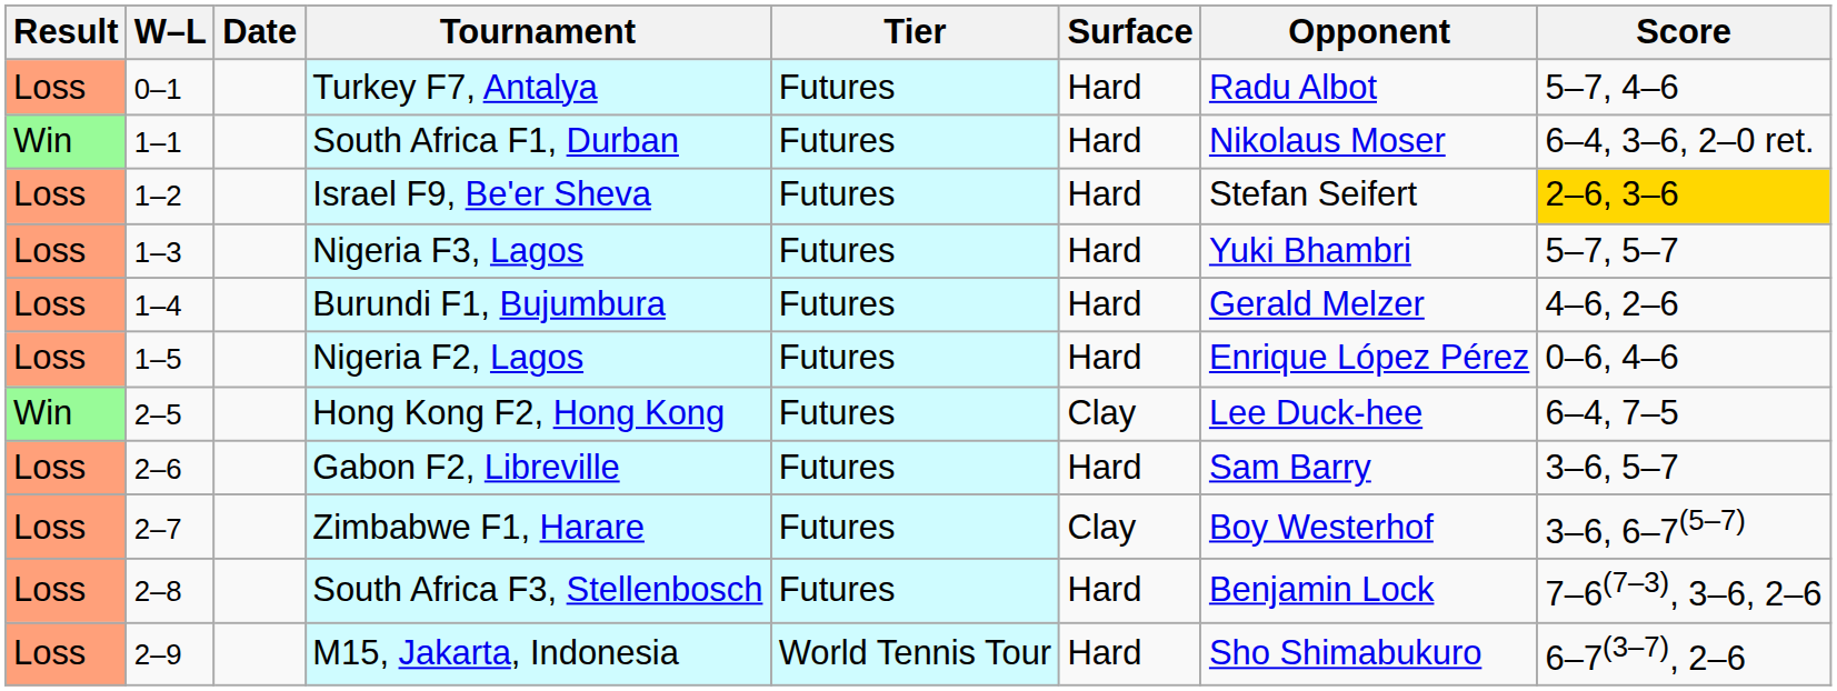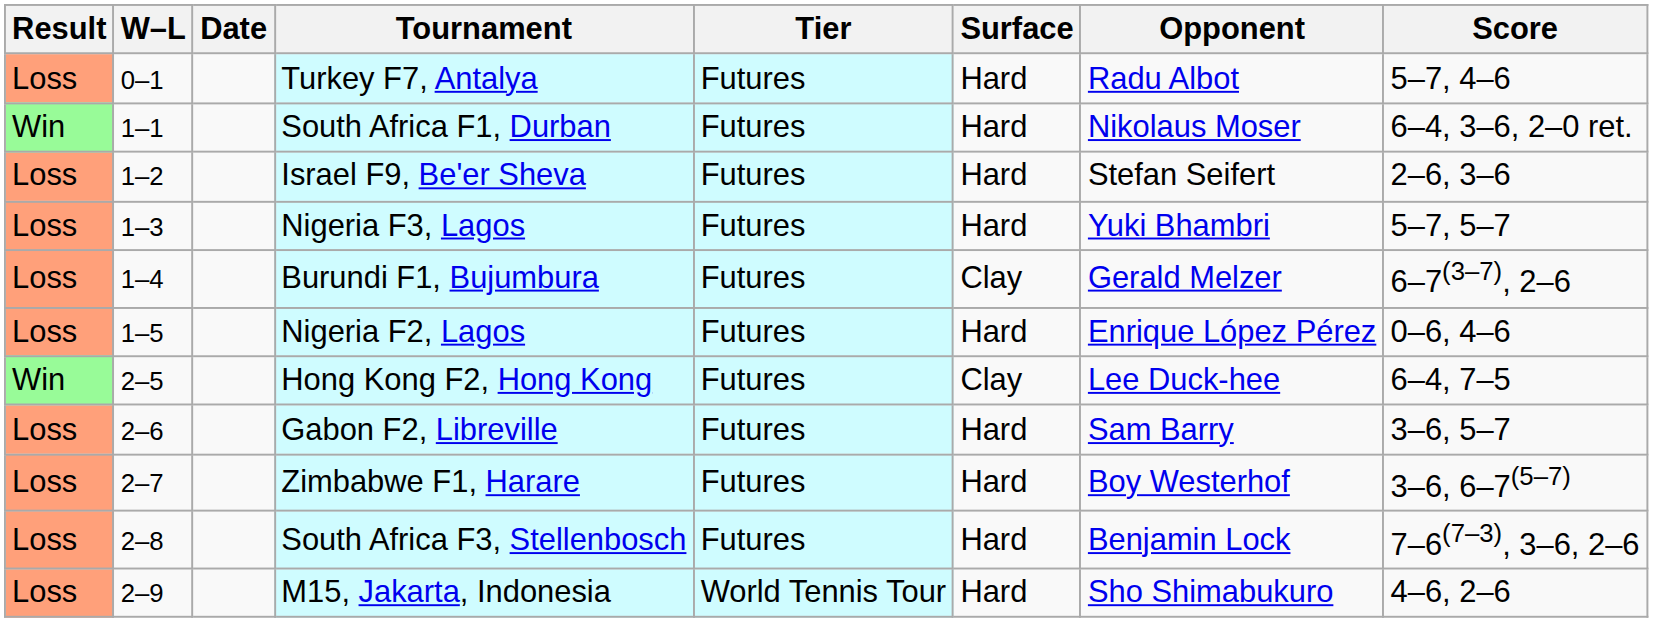 <table class="sortable wikitable">
 <tr>
 <th>Result</th>
 <th class="unsortable">W–L</th>
 <th>Date</th>
 <th>Tournament</th>
 <th>Tier</th>
 <th>Surface</th>
 <th>Opponent</th>
 <th class="unsortable">Score</th>
 </tr>
 <tr>
 <td bgcolor=FFA07A>Loss</td>
 <td><small>0–1</small></td>
 <td></td>
 <td style="background:#cffcff;">Turkey F7, <a href='#'>Antalya</a></td>
 <td style="background:#cffcff;">Futures</td>
 <td>Hard</td>
 <td> <a href='#'>Radu Albot</a></td>
 <td>5–7, 4–6</td>
 </tr>
 <tr>
 <td bgcolor=98fb98>Win</td>
 <td><small>1–1</small></td>
 <td></td>
 <td style="background:#cffcff;">South Africa F1, <a href='#'>Durban</a></td>
 <td style="background:#cffcff;">Futures</td>
 <td>Hard</td>
 <td> <a href='#'>Nikolaus Moser</a></td>
 <td>6–4, 3–6, 2–0 ret.</td>
 </tr>
 <tr>
 <td bgcolor=FFA07A>Loss</td>
 <td><small>1–2</small></td>
 <td></td>
 <td style="background:#cffcff;">Israel F9, <a href='#'>Be'er Sheva</a></td>
 <td style="background:#cffcff;">Futures</td>
 <td>Hard</td>
 <td> Stefan Seifert</td>
-<td style="background: gold;">2–6, 3–6</td>
+<td>2–6, 3–6</td>
 </tr>
 <tr>
 <td bgcolor=FFA07A>Loss</td>
 <td><small>1–3</small></td>
 <td></td>
 <td style="background:#cffcff;">Nigeria F3, <a href='#'>Lagos</a></td>
 <td style="background:#cffcff;">Futures</td>
 <td>Hard</td>
 <td> <a href='#'>Yuki Bhambri</a></td>
 <td>5–7, 5–7</td>
 </tr>
 <tr>
 <td bgcolor=FFA07A>Loss</td>
 <td><small>1–4</small></td>
 <td></td>
 <td style="background:#cffcff;">Burundi F1, <a href='#'>Bujumbura</a></td>
 <td style="background:#cffcff;">Futures</td>
-<td>Hard</td>
+<td>Clay</td>
 <td> <a href='#'>Gerald Melzer</a></td>
-<td>4–6, 2–6</td>
+<td>6–7<sup>(3–7)</sup>, 2–6</td>
 </tr>
 <tr>
 <td bgcolor=FFA07A>Loss</td>
 <td><small>1–5</small></td>
 <td></td>
 <td style="background:#cffcff;">Nigeria F2, <a href='#'>Lagos</a></td>
 <td style="background:#cffcff;">Futures</td>
 <td>Hard</td>
 <td> <a href='#'>Enrique López Pérez</a></td>
 <td>0–6, 4–6</td>
 </tr>
 <tr>
 <td bgcolor=98fb98>Win</td>
 <td><small>2–5</small></td>
 <td></td>
 <td style="background:#cffcff;">Hong Kong F2, <a href='#'>Hong Kong</a></td>
 <td style="background:#cffcff;">Futures</td>
 <td>Clay</td>
 <td> <a href='#'>Lee Duck-hee</a></td>
 <td>6–4, 7–5</td>
 </tr>
 <tr>
 <td bgcolor=FFA07A>Loss</td>
 <td><small>2–6</small></td>
 <td></td>
 <td style="background:#cffcff;">Gabon F2, <a href='#'>Libreville</a></td>
 <td style="background:#cffcff;">Futures</td>
 <td>Hard</td>
 <td> <a href='#'>Sam Barry</a></td>
 <td>3–6, 5–7</td>
 </tr>
 <tr>
 <td bgcolor=FFA07A>Loss</td>
 <td><small>2–7</small></td>
 <td></td>
 <td style="background:#cffcff;">Zimbabwe F1, <a href='#'>Harare</a></td>
 <td style="background:#cffcff;">Futures</td>
-<td>Clay</td>
+<td>Hard</td>
 <td> <a href='#'>Boy Westerhof</a></td>
 <td>3–6, 6–7<sup>(5–7)</sup></td>
 </tr>
 <tr>
 <td bgcolor=FFA07A>Loss</td>
 <td><small>2–8</small></td>
 <td></td>
 <td style="background:#cffcff;">South Africa F3, <a href='#'>Stellenbosch</a></td>
 <td style="background:#cffcff;">Futures</td>
 <td>Hard</td>
 <td> <a href='#'>Benjamin Lock</a></td>
 <td>7–6<sup>(7–3)</sup>, 3–6, 2–6</td>
 </tr>
 <tr>
 <td bgcolor=FFA07A>Loss</td>
 <td><small>2–9</small></td>
 <td></td>
 <td style="background:#cffcff;">M15, <a href='#'>Jakarta</a>, Indonesia</td>
 <td style="background:#cffcff;">World Tennis Tour</td>
 <td>Hard</td>
 <td> <a href='#'>Sho Shimabukuro</a></td>
-<td>6–7<sup>(3–7)</sup>, 2–6</td>
+<td>4–6, 2–6</td>
 </tr>
 </table>
